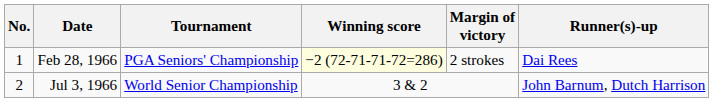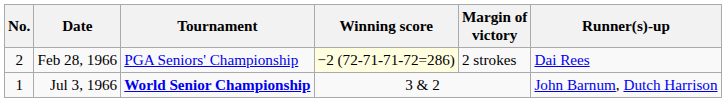 <table class="wikitable" style="font-size:95%;">
 <tr>
 <th>No.</th>
 <th>Date</th>
 <th>Tournament</th>
 <th>Winning score</th>
 <th>Margin of<br>victory</th>
 <th>Runner(s)-up</th>
 </tr>
 <tr>
-<td align=center>1</td>
+<td align=center>2</td>
 <td align=right>Feb 28, 1966</td>
 <td><a href='#'>PGA Seniors' Championship</a></td>
 <td style="background: lightyellow;">−2 (72-71-71-72=286)</td>
 <td>2 strokes</td>
 <td> <a href='#'>Dai Rees</a></td>
 </tr>
 <tr>
-<td align=center>2</td>
+<td align=center>1</td>
 <td align=right>Jul 3, 1966</td>
-<td><a href='#'>World Senior Championship</a></td>
+<td><strong><a href='#'>World Senior Championship</a></strong></td>
 <td align=center colspan=2>3 & 2</td>
 <td> <a href='#'>John Barnum</a>,  <a href='#'>Dutch Harrison</a></td>
 </tr>
 </table>
